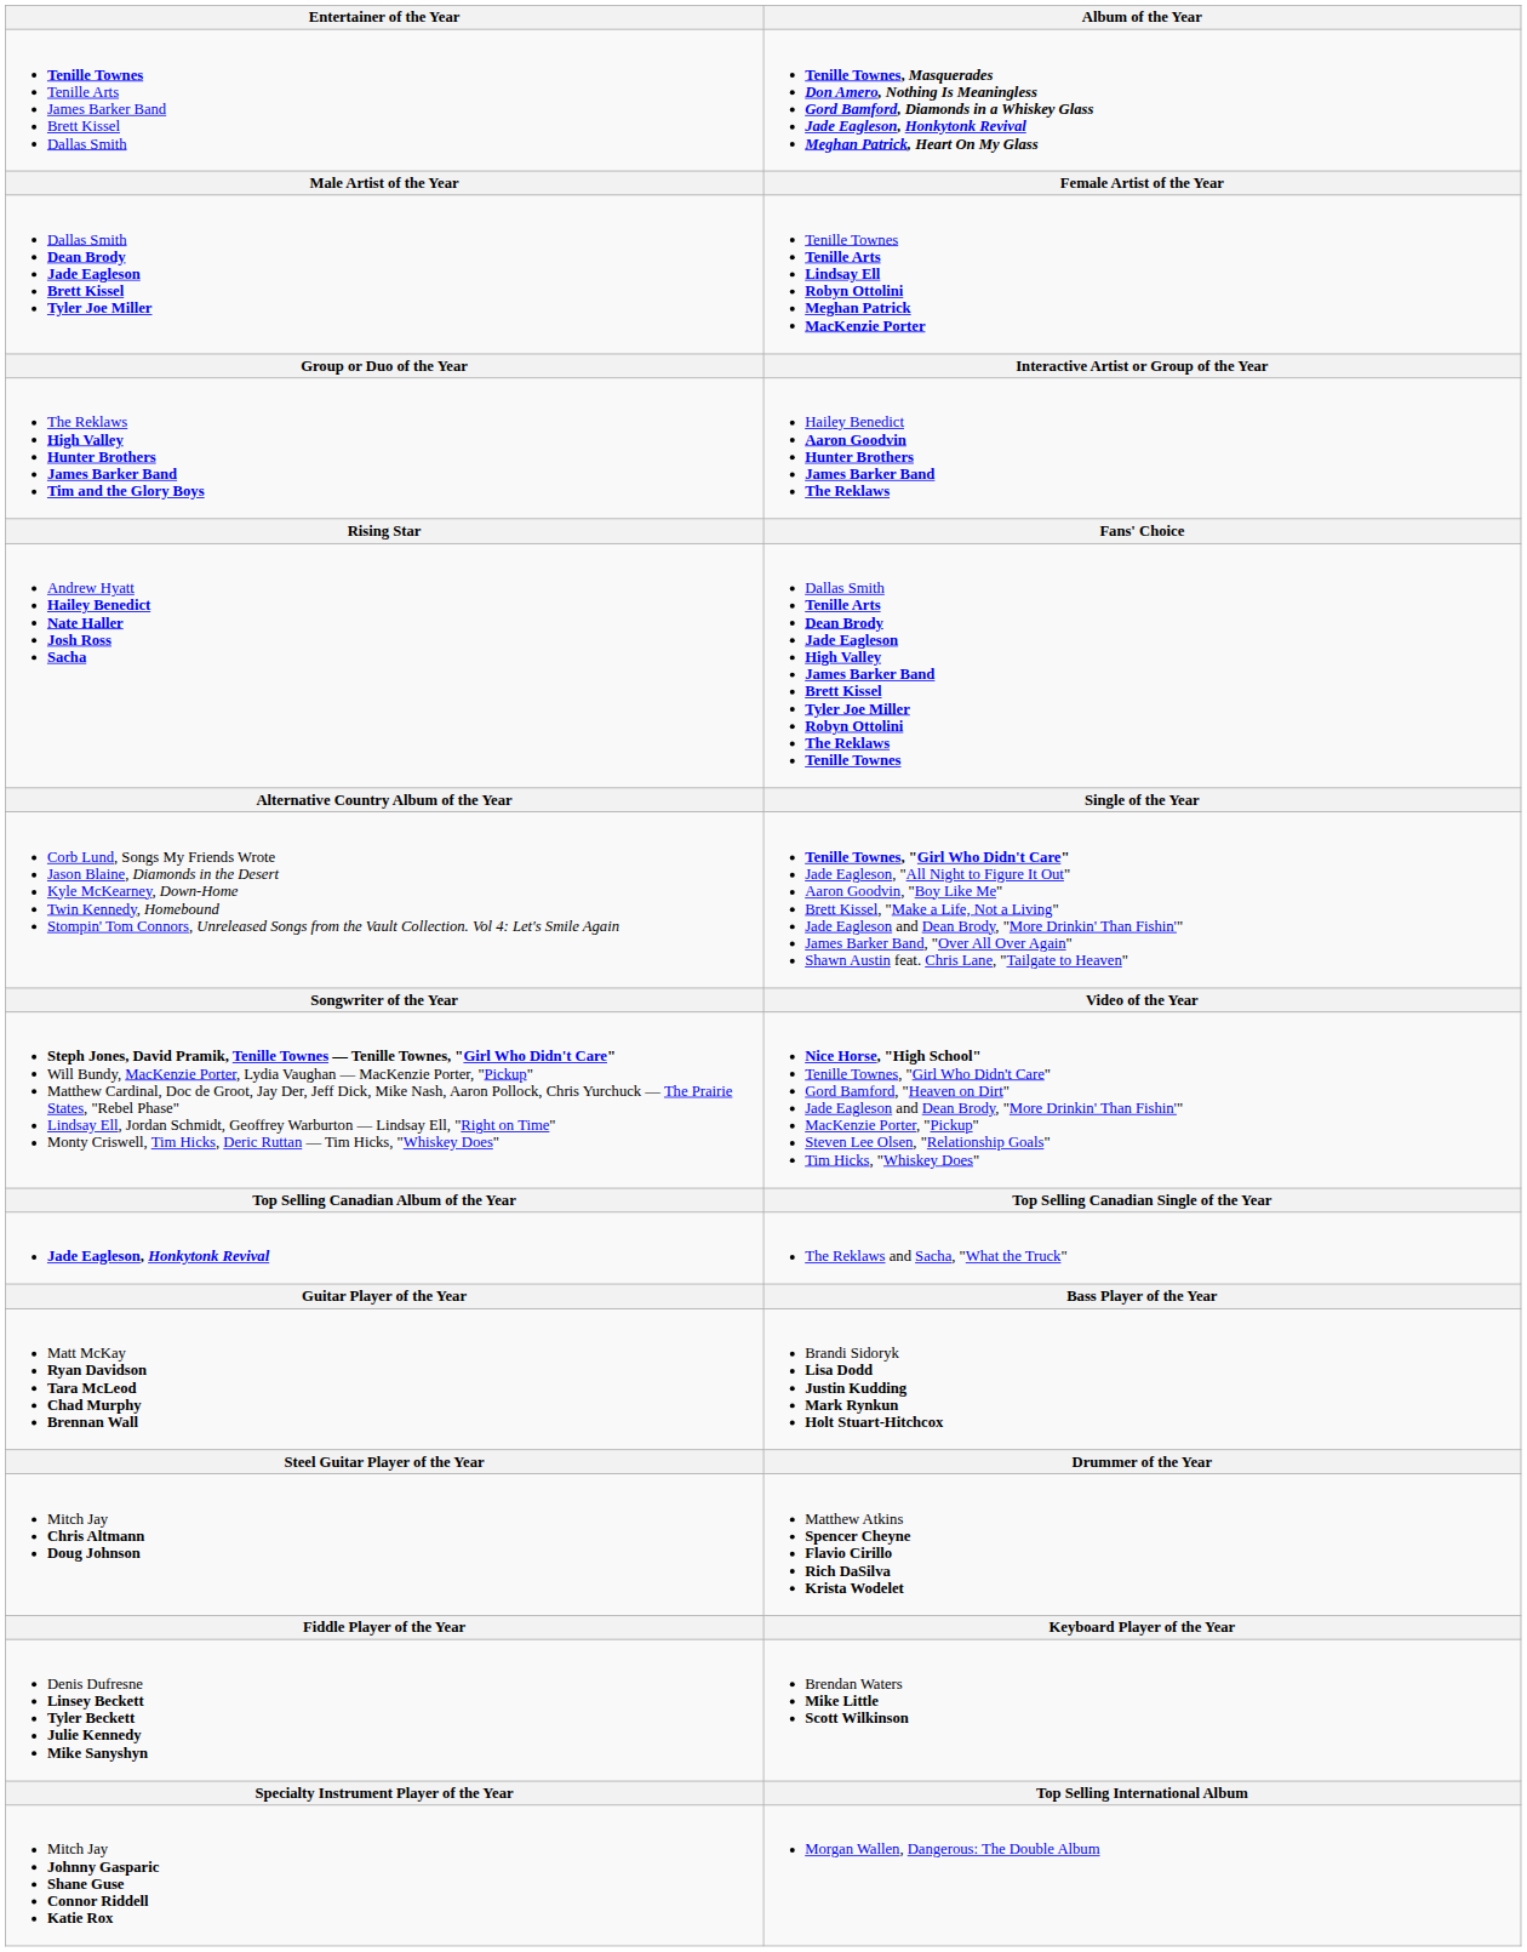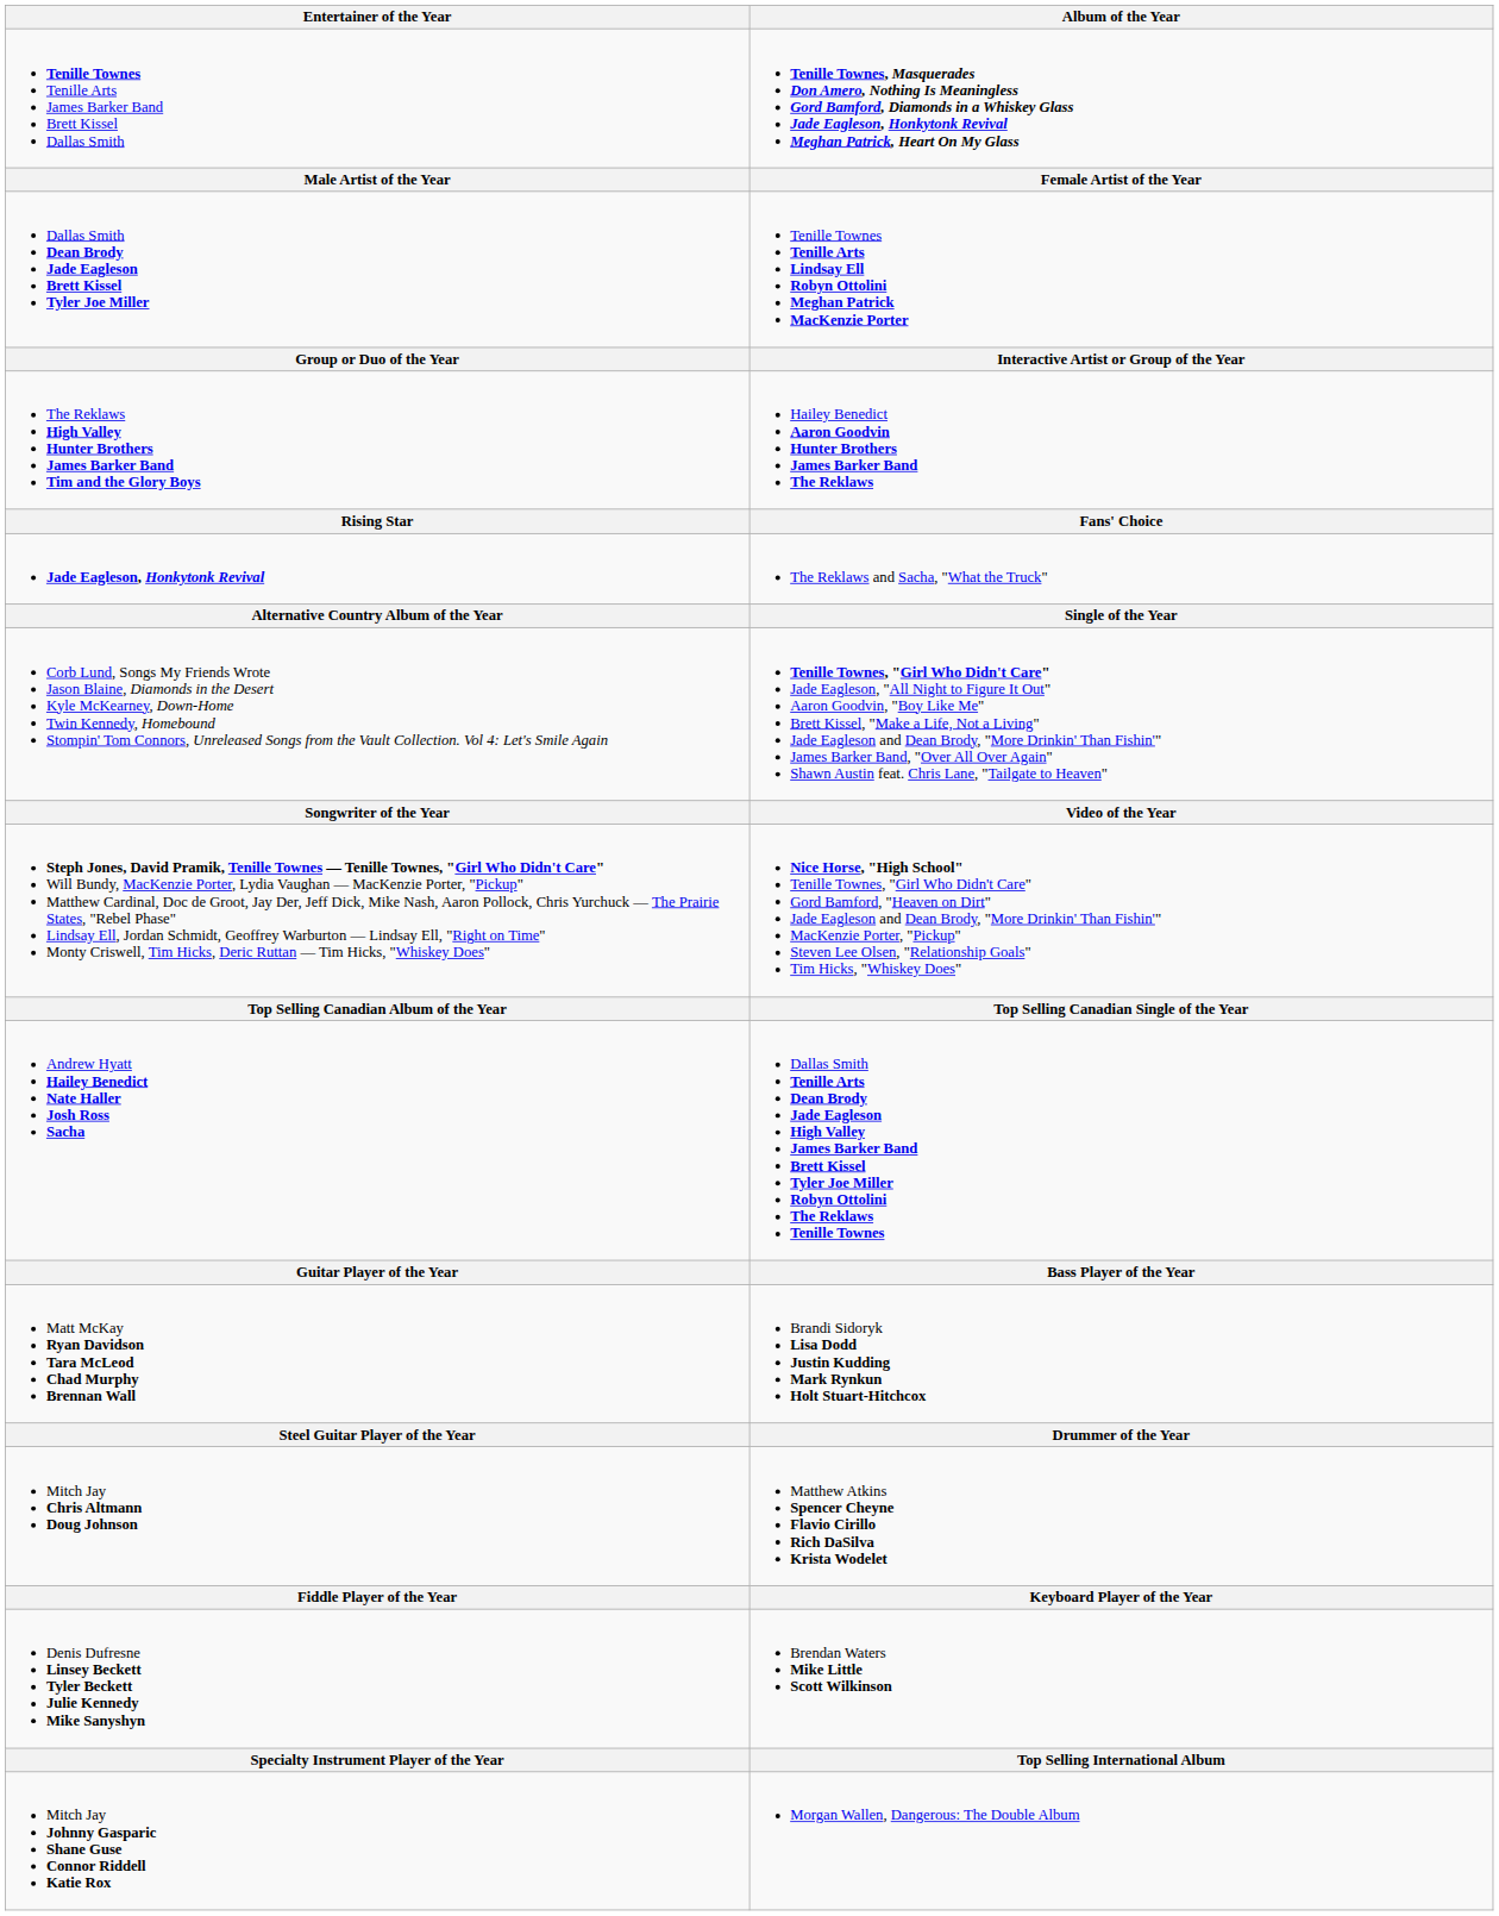 <table class="wikitable" style="width:100%">
 <tr>
 <th style="width:50%">Entertainer of the Year</th>
 <th style="width:50%">Album of the Year</th>
 </tr>
 <tr>
 <td valign="top"><br><ul><li> <strong><a href='#'>Tenille Townes</a></strong></li><li><a href='#'>Tenille Arts</a></li><li><a href='#'>James Barker Band</a></li><li><a href='#'>Brett Kissel</a></li><li><a href='#'>Dallas Smith</a></li></ul></td>
 <td valign="top"><br><ul><li> <strong><a href='#'>Tenille Townes</a>, <em>Masquerades<strong><em></li><li><a href='#'>Don Amero</a>, </em>Nothing Is Meaningless<em></li><li><a href='#'>Gord Bamford</a>, </em>Diamonds in a Whiskey Glass<em></li><li><a href='#'>Jade Eagleson</a>, </em><a href='#'>Honkytonk Revival</a><em></li><li><a href='#'>Meghan Patrick</a>, </em>Heart On My Glass<em></li></ul></td>
 </tr>
 <tr>
 <th style="width:50%">Male Artist of the Year</th>
 <th style="width:50%">Female Artist of the Year</th>
 </tr>
 <tr>
 <td valign="top"><br><ul><li> </strong><a href='#'>Dallas Smith</a><strong></li><li><a href='#'>Dean Brody</a></li><li><a href='#'>Jade Eagleson</a></li><li><a href='#'>Brett Kissel</a></li><li><a href='#'>Tyler Joe Miller</a></li></ul></td>
 <td valign="top"><br><ul><li> </strong><a href='#'>Tenille Townes</a><strong></li><li><a href='#'>Tenille Arts</a></li><li><a href='#'>Lindsay Ell</a></li><li><a href='#'>Robyn Ottolini</a></li><li><a href='#'>Meghan Patrick</a></li><li><a href='#'>MacKenzie Porter</a></li></ul></td>
 </tr>
 <tr>
 <th style="width:50%">Group or Duo of the Year</th>
 <th style="width:50%">Interactive Artist or Group of the Year</th>
 </tr>
 <tr>
 <td valign="top"><br><ul><li> </strong><a href='#'>The Reklaws</a><strong></li><li><a href='#'>High Valley</a></li><li><a href='#'>Hunter Brothers</a></li><li><a href='#'>James Barker Band</a></li><li><a href='#'>Tim and the Glory Boys</a></li></ul></td>
 <td valign="top"><br><ul><li> </strong><a href='#'>Hailey Benedict</a><strong></li><li><a href='#'>Aaron Goodvin</a></li><li><a href='#'>Hunter Brothers</a></li><li><a href='#'>James Barker Band</a></li><li><a href='#'>The Reklaws</a></li></ul></td>
 </tr>
 <tr>
 <th style="width:50%">Rising Star</th>
 <th style="width:50%">Fans' Choice</th>
 </tr>
 <tr>
-<td valign="top"><br><ul><li> </strong><a href='#'>Andrew Hyatt</a><strong></li><li><a href='#'>Hailey Benedict</a></li><li><a href='#'>Nate Haller</a></li><li><a href='#'>Josh Ross</a></li><li><a href='#'>Sacha</a></li></ul></td>
-<td valign="top"><br><ul><li> </strong><a href='#'>Dallas Smith</a><strong></li><li><a href='#'>Tenille Arts</a></li><li><a href='#'>Dean Brody</a></li><li><a href='#'>Jade Eagleson</a></li><li><a href='#'>High Valley</a></li><li><a href='#'>James Barker Band</a></li><li><a href='#'>Brett Kissel</a></li><li><a href='#'>Tyler Joe Miller</a></li><li><a href='#'>Robyn Ottolini</a></li><li><a href='#'>The Reklaws</a></li><li><a href='#'>Tenille Townes</a></li></ul></td>
+<td valign="top"><br><ul><li> <strong><a href='#'>Jade Eagleson</a>, <em><a href='#'>Honkytonk Revival</a><strong><em></li></ul></td>
+<td valign="top"><br><ul><li> </strong><a href='#'>The Reklaws</a> and <a href='#'>Sacha</a>, "<a href='#'>What the Truck</a>"<strong></li></ul></td>
 </tr>
 <tr>
 <th style="width:50%">Alternative Country Album of the Year</th>
 <th style="width:50%">Single of the Year</th>
 </tr>
 <tr>
 <td valign="top"><br><ul><li> </strong><a href='#'>Corb Lund</a>, </em>Songs My Friends Wrote</em></strong></li><li><a href='#'>Jason Blaine</a>, <em>Diamonds in the Desert</em></li><li><a href='#'>Kyle McKearney</a>, <em>Down-Home</em></li><li><a href='#'>Twin Kennedy</a>, <em>Homebound</em></li><li><a href='#'>Stompin' Tom Connors</a>, <em>Unreleased Songs from the Vault Collection. Vol 4: Let's Smile Again</em></li></ul></td>
 <td valign="top"><br><ul><li> <strong><a href='#'>Tenille Townes</a>, "<a href='#'>Girl Who Didn't Care</a>"</strong></li><li><a href='#'>Jade Eagleson</a>, "<a href='#'>All Night to Figure It Out</a>"</li><li><a href='#'>Aaron Goodvin</a>, "<a href='#'>Boy Like Me</a>"</li><li><a href='#'>Brett Kissel</a>, "<a href='#'>Make a Life, Not a Living</a>"</li><li><a href='#'>Jade Eagleson</a> and <a href='#'>Dean Brody</a>, "<a href='#'>More Drinkin' Than Fishin'</a>"</li><li><a href='#'>James Barker Band</a>, "<a href='#'>Over All Over Again</a>"</li><li><a href='#'>Shawn Austin</a> feat. <a href='#'>Chris Lane</a>, "<a href='#'>Tailgate to Heaven</a>"</li></ul></td>
 </tr>
 <tr>
 <th style="width:50%">Songwriter of the Year</th>
 <th style="width:50%">Video of the Year</th>
 </tr>
 <tr>
 <td valign="top"><br><ul><li> <strong>Steph Jones, David Pramik, <a href='#'>Tenille Townes</a> — Tenille Townes, "<a href='#'>Girl Who Didn't Care</a>"</strong></li><li>Will Bundy, <a href='#'>MacKenzie Porter</a>, Lydia Vaughan — MacKenzie Porter, "<a href='#'>Pickup</a>"</li><li>Matthew Cardinal, Doc de Groot, Jay Der, Jeff Dick, Mike Nash, Aaron Pollock, Chris Yurchuck — <a href='#'>The Prairie States</a>, "Rebel Phase"</li><li><a href='#'>Lindsay Ell</a>, Jordan Schmidt, Geoffrey Warburton — Lindsay Ell, "<a href='#'>Right on Time</a>"</li><li>Monty Criswell, <a href='#'>Tim Hicks</a>, <a href='#'>Deric Ruttan</a> — Tim Hicks, "<a href='#'>Whiskey Does</a>"</li></ul></td>
 <td valign="top"><br><ul><li> <strong><a href='#'>Nice Horse</a>, "High School"</strong></li><li><a href='#'>Tenille Townes</a>, "<a href='#'>Girl Who Didn't Care</a>"</li><li><a href='#'>Gord Bamford</a>, "<a href='#'>Heaven on Dirt</a>"</li><li><a href='#'>Jade Eagleson</a> and <a href='#'>Dean Brody</a>, "<a href='#'>More Drinkin' Than Fishin'</a>"</li><li><a href='#'>MacKenzie Porter</a>, "<a href='#'>Pickup</a>"</li><li><a href='#'>Steven Lee Olsen</a>, "<a href='#'>Relationship Goals</a>"</li><li><a href='#'>Tim Hicks</a>, "<a href='#'>Whiskey Does</a>"</li></ul></td>
 </tr>
 <tr>
 <th style="width:50%">Top Selling Canadian Album of the Year</th>
 <th style="width:50%">Top Selling Canadian Single of the Year</th>
 </tr>
 <tr>
-<td valign="top"><br><ul><li> <strong><a href='#'>Jade Eagleson</a>, <em><a href='#'>Honkytonk Revival</a><strong><em></li></ul></td>
-<td valign="top"><br><ul><li> </strong><a href='#'>The Reklaws</a> and <a href='#'>Sacha</a>, "<a href='#'>What the Truck</a>"<strong></li></ul></td>
+<td valign="top"><br><ul><li> </strong><a href='#'>Andrew Hyatt</a><strong></li><li><a href='#'>Hailey Benedict</a></li><li><a href='#'>Nate Haller</a></li><li><a href='#'>Josh Ross</a></li><li><a href='#'>Sacha</a></li></ul></td>
+<td valign="top"><br><ul><li> </strong><a href='#'>Dallas Smith</a><strong></li><li><a href='#'>Tenille Arts</a></li><li><a href='#'>Dean Brody</a></li><li><a href='#'>Jade Eagleson</a></li><li><a href='#'>High Valley</a></li><li><a href='#'>James Barker Band</a></li><li><a href='#'>Brett Kissel</a></li><li><a href='#'>Tyler Joe Miller</a></li><li><a href='#'>Robyn Ottolini</a></li><li><a href='#'>The Reklaws</a></li><li><a href='#'>Tenille Townes</a></li></ul></td>
 </tr>
 <tr>
 <th style="width:50%">Guitar Player of the Year</th>
 <th style="width:50%">Bass Player of the Year</th>
 </tr>
 <tr>
 <td valign="top"><br><ul><li> </strong>Matt McKay<strong></li><li>Ryan Davidson</li><li>Tara McLeod</li><li>Chad Murphy</li><li>Brennan Wall</li></ul></td>
 <td valign="top"><br><ul><li> </strong>Brandi Sidoryk<strong></li><li>Lisa Dodd</li><li>Justin Kudding</li><li>Mark Rynkun</li><li>Holt Stuart-Hitchcox</li></ul></td>
 </tr>
 <tr>
 <th style="width:50%">Steel Guitar Player of the Year</th>
 <th style="width:50%">Drummer of the Year</th>
 </tr>
 <tr>
 <td valign="top"><br><ul><li> </strong>Mitch Jay<strong></li><li>Chris Altmann</li><li>Doug Johnson</li></ul></td>
 <td valign="top"><br><ul><li> </strong>Matthew Atkins<strong></li><li>Spencer Cheyne</li><li>Flavio Cirillo</li><li>Rich DaSilva</li><li>Krista Wodelet</li></ul></td>
 </tr>
 <tr>
 <th style="width:50%">Fiddle Player of the Year</th>
 <th style="width:50%">Keyboard Player of the Year</th>
 </tr>
 <tr>
 <td valign="top"><br><ul><li> </strong>Denis Dufresne<strong></li><li>Linsey Beckett</li><li>Tyler Beckett</li><li>Julie Kennedy</li><li>Mike Sanyshyn</li></ul></td>
 <td valign="top"><br><ul><li> </strong>Brendan Waters<strong></li><li>Mike Little</li><li>Scott Wilkinson</li></ul></td>
 </tr>
 <tr>
 <th style="width:50%">Specialty Instrument Player of the Year</th>
 <th style="width:50%">Top Selling International Album</th>
 </tr>
 <tr>
 <td valign="top"><br><ul><li> </strong>Mitch Jay<strong></li><li>Johnny Gasparic</li><li>Shane Guse</li><li>Connor Riddell</li><li>Katie Rox</li></ul></td>
 <td valign="top"><br><ul><li> </strong><a href='#'>Morgan Wallen</a>, </em><a href='#'>Dangerous: The Double Album</a></em></strong></li></ul></td>
 </tr>
 </table>
